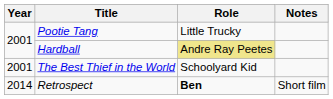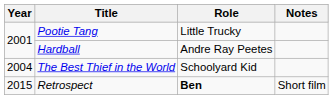 <table class="wikitable sortable plainrowheaders">
 <tr style="background:#ccc; text-align:center;">
 <th scope="col">Year</th>
 <th scope="col">Title</th>
 <th scope="col">Role</th>
 <th>Notes</th>
 </tr>
 <tr>
 <td rowspan="2">2001</td>
 <td><em><a href='#'>Pootie Tang</a></em></td>
 <td>Little Trucky</td>
 <td></td>
 </tr>
 <tr>
 <td><em><a href='#'>Hardball</a></em></td>
-<td style="background: khaki;">Andre Ray Peetes</td>
+<td>Andre Ray Peetes</td>
 <td></td>
 </tr>
 <tr>
-<td>2001</td>
+<td>2004</td>
 <td><em><a href='#'>The Best Thief in the World</a></em></td>
 <td>Schoolyard Kid</td>
 <td></td>
 </tr>
 <tr>
-<td>2014</td>
+<td>2015</td>
 <td><em>Retrospect</em></td>
 <td><strong>Ben</strong></td>
 <td>Short film</td>
 </tr>
 </table>
